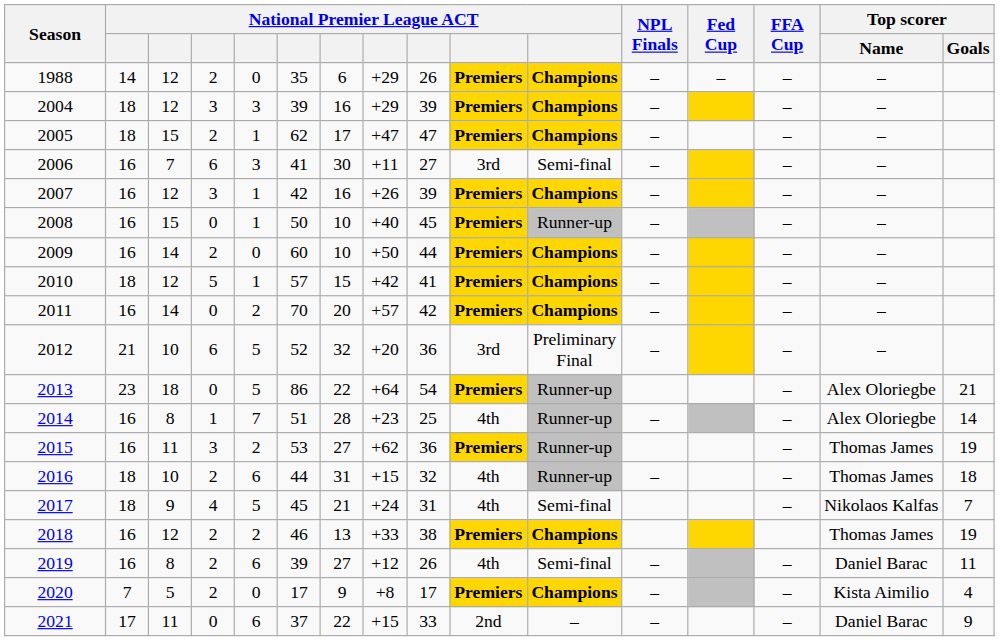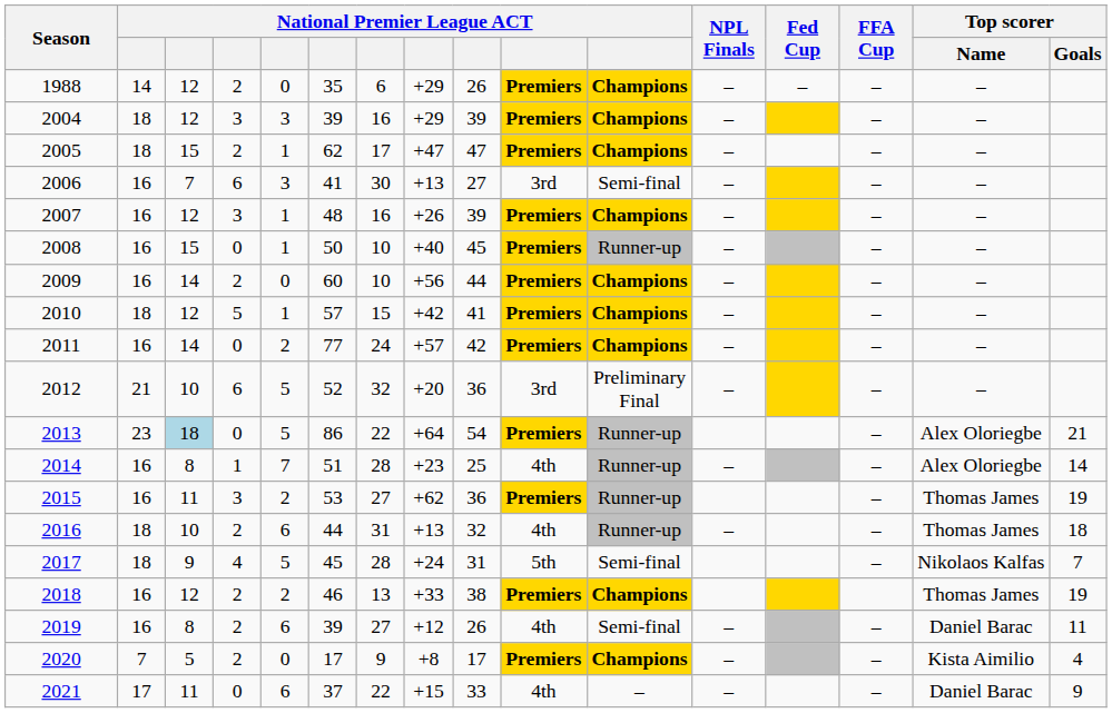 <table class="wikitable" style="text-align:center;font-size:95%;">
 <tr>
 <th rowspan="2" style="width:80px">Season</th>
 <th colspan="10"><a href='#'>National Premier League ACT</a></th>
 <th rowspan="2" width="50px"><a href='#'>NPL<br>Finals</a></th>
 <th rowspan="2" width="50px"><a href='#'>Fed<br>Cup</a></th>
 <th rowspan="2" width="50px"><a href='#'>FFA<br>Cup</a></th>
 <th colspan="2">Top scorer</th>
 </tr>
 <tr>
 <th width=30></th>
 <th width=30></th>
 <th width=30></th>
 <th width=30></th>
 <th width=30></th>
 <th width=30></th>
 <th width=30></th>
 <th width=30></th>
 <th width=60></th>
 <th width=60></th>
 <th>Name</th>
 <th>Goals</th>
 </tr>
 <tr>
 <td 1988 Capital Football season#1988 National Premier League ACT>1988</td>
 <td>14</td>
 <td>12</td>
 <td>2</td>
 <td>0</td>
 <td>35</td>
 <td>6</td>
 <td>+29</td>
 <td>26</td>
 <td bgcolor="gold"><strong>Premiers</strong></td>
 <td bgcolor="gold"><strong>Champions</strong></td>
 <td>–</td>
 <td>–</td>
 <td>–</td>
 <td>–</td>
 <td></td>
 </tr>
 <tr>
 <td 2004 Capital Football season#2004 National Premier League ACT>2004</td>
 <td>18</td>
 <td>12</td>
 <td>3</td>
 <td>3</td>
 <td>39</td>
 <td>16</td>
 <td>+29</td>
 <td>39</td>
 <td bgcolor="gold"><strong>Premiers</strong></td>
 <td bgcolor="gold"><strong>Champions</strong></td>
 <td>–</td>
 <td bgcolor="gold"><strong></strong></td>
 <td>–</td>
 <td>–</td>
 <td></td>
 </tr>
 <tr>
 <td 2005 Capital Football season#2005 National Premier League ACT>2005</td>
 <td>18</td>
 <td>15</td>
 <td>2</td>
 <td>1</td>
 <td>62</td>
 <td>17</td>
 <td>+47</td>
 <td>47</td>
 <td bgcolor="gold"><strong>Premiers</strong></td>
 <td bgcolor="gold"><strong>Champions</strong></td>
 <td>–</td>
 <td></td>
 <td>–</td>
 <td>–</td>
 <td></td>
 </tr>
 <tr>
 <td 2006 Capital Football season#2006 National Premier League ACT>2006</td>
 <td>16</td>
 <td>7</td>
 <td>6</td>
 <td>3</td>
 <td>41</td>
 <td>30</td>
-<td>+11</td>
+<td>+13</td>
 <td>27</td>
 <td>3rd</td>
 <td>Semi-final</td>
 <td>–</td>
 <td bgcolor="gold"><strong></strong></td>
 <td>–</td>
 <td>–</td>
 <td></td>
 </tr>
 <tr>
 <td 2007 Capital Football season#2007 National Premier League ACT>2007</td>
 <td>16</td>
 <td>12</td>
 <td>3</td>
 <td>1</td>
-<td>42</td>
+<td>48</td>
 <td>16</td>
 <td>+26</td>
 <td>39</td>
 <td bgcolor="gold"><strong>Premiers</strong></td>
 <td bgcolor="gold"><strong>Champions</strong></td>
 <td>–</td>
 <td bgcolor="gold"><strong></strong></td>
 <td>–</td>
 <td>–</td>
 <td></td>
 </tr>
 <tr>
 <td 2008 Capital Football season#2008 National Premier League ACT>2008</td>
 <td>16</td>
 <td>15</td>
 <td>0</td>
 <td>1</td>
 <td>50</td>
 <td>10</td>
 <td>+40</td>
 <td>45</td>
 <td bgcolor="gold"><strong>Premiers</strong></td>
 <td bgcolor="silver">Runner-up</td>
 <td>–</td>
 <td bgcolor="silver"></td>
 <td>–</td>
 <td>–</td>
 <td></td>
 </tr>
 <tr>
 <td 2009 Capital Football season#2009 National Premier League ACT>2009</td>
 <td>16</td>
 <td>14</td>
 <td>2</td>
 <td>0</td>
 <td>60</td>
 <td>10</td>
-<td>+50</td>
+<td>+56</td>
 <td>44</td>
 <td bgcolor="gold"><strong>Premiers</strong></td>
 <td bgcolor="gold"><strong>Champions</strong></td>
 <td>–</td>
 <td bgcolor="gold"><strong></strong></td>
 <td>–</td>
 <td>–</td>
 <td></td>
 </tr>
 <tr>
 <td 2010 Capital Football season#2010 National Premier League ACT>2010</td>
 <td>18</td>
 <td>12</td>
 <td>5</td>
 <td>1</td>
 <td>57</td>
 <td>15</td>
 <td>+42</td>
 <td>41</td>
 <td bgcolor="gold"><strong>Premiers</strong></td>
 <td bgcolor="gold"><strong>Champions</strong></td>
 <td>–</td>
 <td bgcolor="gold"><strong></strong></td>
 <td>–</td>
 <td>–</td>
 <td></td>
 </tr>
 <tr>
 <td 2011 Capital Football season#2011 National Premier League ACT>2011</td>
 <td>16</td>
 <td>14</td>
 <td>0</td>
 <td>2</td>
-<td>70</td>
-<td>20</td>
+<td>77</td>
+<td>24</td>
 <td>+57</td>
 <td>42</td>
 <td bgcolor="gold"><strong>Premiers</strong></td>
 <td bgcolor="gold"><strong>Champions</strong></td>
 <td>–</td>
 <td bgcolor="gold"><strong></strong></td>
 <td>–</td>
 <td>–</td>
 <td></td>
 </tr>
 <tr>
 <td 2012 Capital Football season#2012 National Premier League ACT>2012</td>
 <td>21</td>
 <td>10</td>
 <td>6</td>
 <td>5</td>
 <td>52</td>
 <td>32</td>
 <td>+20</td>
 <td>36</td>
 <td>3rd</td>
 <td>Preliminary Final</td>
 <td>–</td>
 <td bgcolor="gold"><strong></strong></td>
 <td>–</td>
 <td>–</td>
 <td></td>
 </tr>
 <tr>
 <td><a href='#'>2013</a></td>
 <td>23</td>
-<td>18</td>
+<td style="background: lightblue;">18</td>
 <td>0</td>
 <td>5</td>
 <td>86</td>
 <td>22</td>
 <td>+64</td>
 <td>54</td>
 <td bgcolor="gold"><strong>Premiers</strong></td>
 <td bgcolor="silver">Runner-up</td>
 <td></td>
 <td></td>
 <td>–</td>
 <td>Alex Oloriegbe</td>
 <td>21</td>
 </tr>
 <tr>
 <td><a href='#'>2014</a></td>
 <td>16</td>
 <td>8</td>
 <td>1</td>
 <td>7</td>
 <td>51</td>
 <td>28</td>
 <td>+23</td>
 <td>25</td>
 <td>4th</td>
 <td bgcolor="silver">Runner-up</td>
 <td>–</td>
 <td bgcolor="silver"></td>
 <td>–</td>
 <td>Alex Oloriegbe</td>
 <td>14</td>
 </tr>
 <tr>
 <td><a href='#'>2015</a></td>
 <td>16</td>
 <td>11</td>
 <td>3</td>
 <td>2</td>
 <td>53</td>
 <td>27</td>
 <td>+62</td>
 <td>36</td>
 <td bgcolor="gold"><strong>Premiers</strong></td>
 <td bgcolor="silver">Runner-up</td>
 <td></td>
 <td></td>
 <td>–</td>
 <td>Thomas James</td>
 <td>19</td>
 </tr>
 <tr>
 <td><a href='#'>2016</a></td>
 <td>18</td>
 <td>10</td>
 <td>2</td>
 <td>6</td>
 <td>44</td>
 <td>31</td>
-<td>+15</td>
+<td>+13</td>
 <td>32</td>
 <td>4th</td>
 <td bgcolor="silver">Runner-up</td>
 <td>–</td>
 <td></td>
 <td>–</td>
 <td>Thomas James</td>
 <td>18</td>
 </tr>
 <tr>
 <td><a href='#'>2017</a></td>
 <td>18</td>
 <td>9</td>
 <td>4</td>
 <td>5</td>
 <td>45</td>
-<td>21</td>
+<td>28</td>
 <td>+24</td>
 <td>31</td>
-<td>4th</td>
+<td>5th</td>
 <td>Semi-final</td>
 <td></td>
 <td></td>
 <td>–</td>
 <td>Nikolaos Kalfas</td>
 <td>7</td>
 </tr>
 <tr>
 <td><a href='#'>2018</a></td>
 <td>16</td>
 <td>12</td>
 <td>2</td>
 <td>2</td>
 <td>46</td>
 <td>13</td>
 <td>+33</td>
 <td>38</td>
 <td bgcolor="gold"><strong>Premiers</strong></td>
 <td bgcolor="gold"><strong>Champions</strong></td>
 <td></td>
 <td bgcolor="gold"><strong></strong></td>
 <td></td>
 <td>Thomas James</td>
 <td>19</td>
 </tr>
 <tr>
 <td><a href='#'>2019</a></td>
 <td>16</td>
 <td>8</td>
 <td>2</td>
 <td>6</td>
 <td>39</td>
 <td>27</td>
 <td>+12</td>
 <td>26</td>
 <td>4th</td>
 <td>Semi-final</td>
 <td>–</td>
 <td bgcolor="silver"></td>
 <td>–</td>
 <td>Daniel Barac</td>
 <td>11</td>
 </tr>
 <tr>
 <td><a href='#'>2020</a></td>
 <td>7</td>
 <td>5</td>
 <td>2</td>
 <td>0</td>
 <td>17</td>
 <td>9</td>
 <td>+8</td>
 <td>17</td>
 <td bgcolor="gold"><strong>Premiers</strong></td>
 <td bgcolor="gold"><strong>Champions</strong></td>
 <td>–</td>
 <td bgcolor="silver"></td>
 <td>–</td>
 <td>Kista Aimilio</td>
 <td>4</td>
 </tr>
 <tr>
 <td><a href='#'>2021</a></td>
 <td>17</td>
 <td>11</td>
 <td>0</td>
 <td>6</td>
 <td>37</td>
 <td>22</td>
 <td>+15</td>
 <td>33</td>
-<td>2nd</td>
+<td>4th</td>
 <td>–</td>
 <td>–</td>
 <td></td>
 <td>–</td>
 <td>Daniel Barac</td>
 <td>9</td>
 </tr>
 </table>
